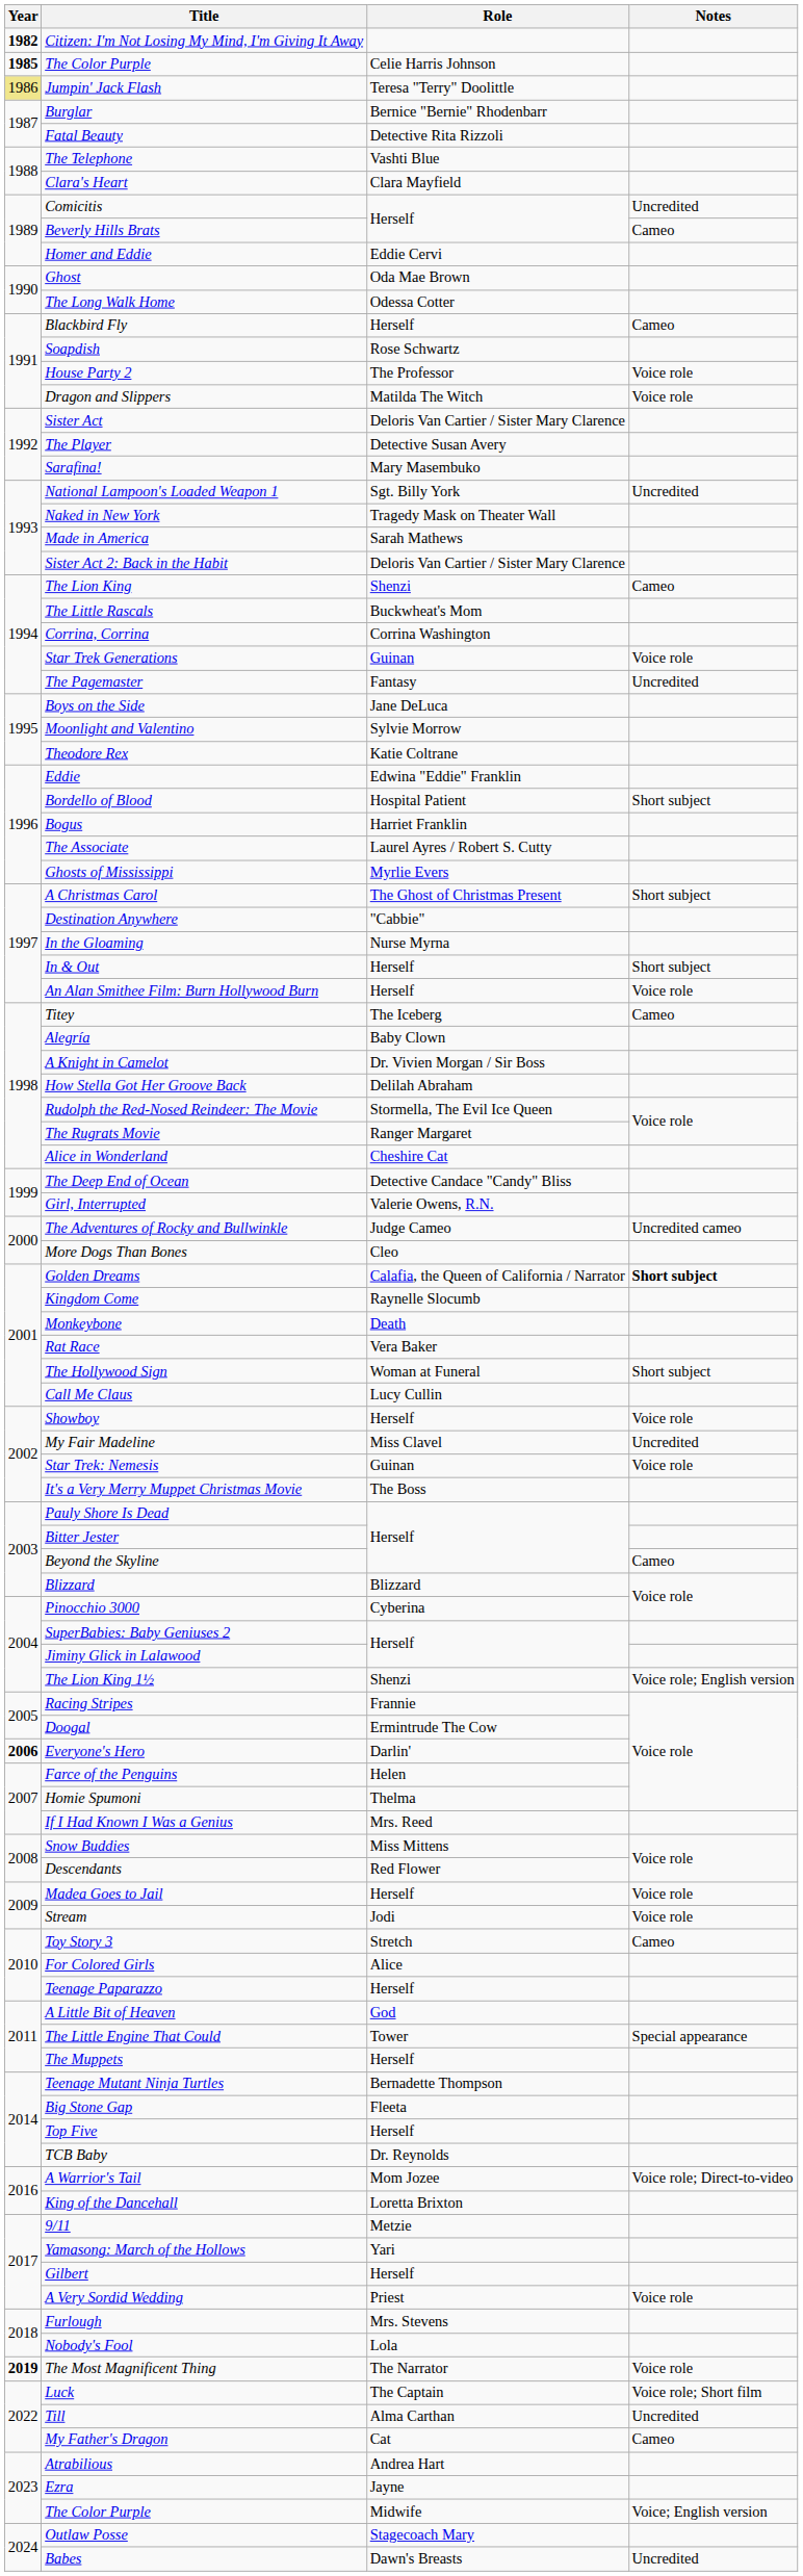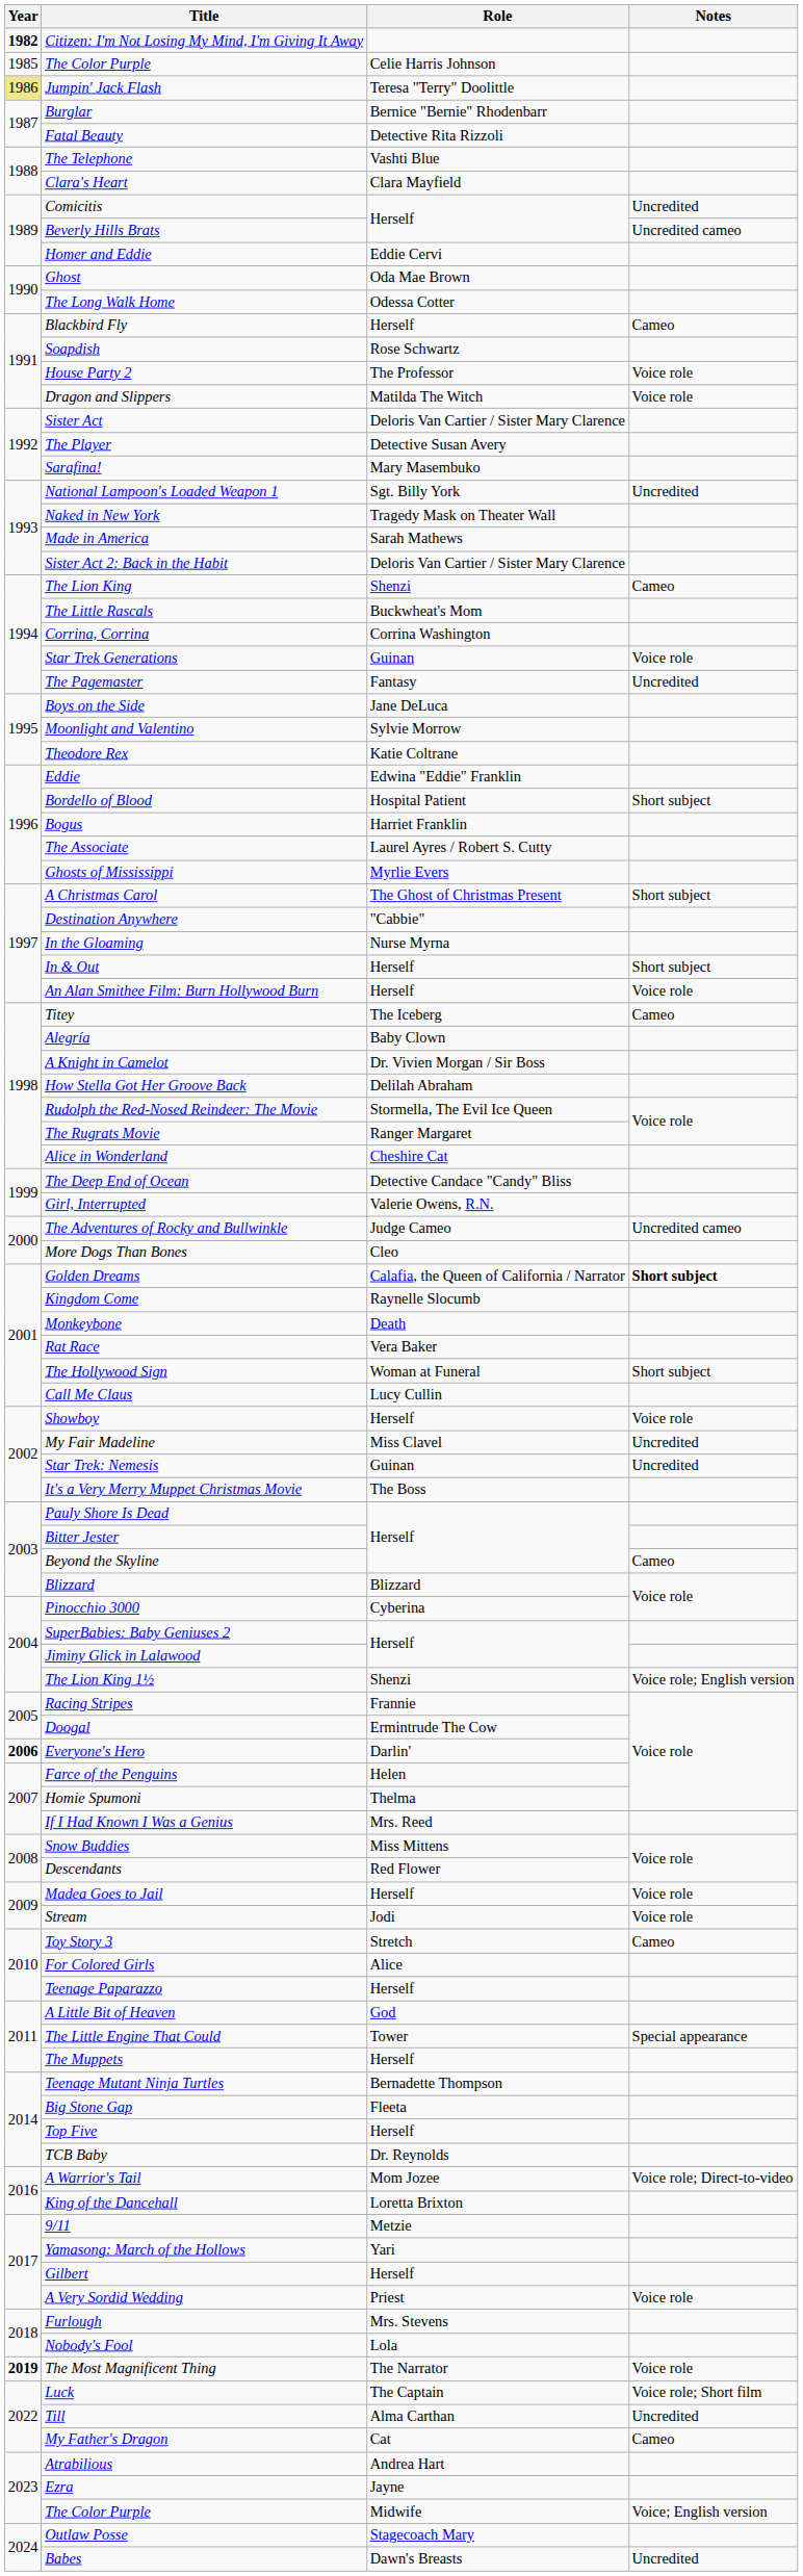 <table class="wikitable sortable">
 <tr>
 <th>Year</th>
 <th>Title</th>
 <th>Role</th>
 <th class="unsortable">Notes</th>
 </tr>
 <tr>
 <td><strong>1982</strong></td>
 <td><em><a href='#'>Citizen: I'm Not Losing My Mind, I'm Giving It Away</a></em></td>
 <td></td>
 <td></td>
 </tr>
 <tr>
-<td><strong>1985</strong></td>
+<td>1985</td>
 <td><em><a href='#'>The Color Purple</a></em></td>
 <td>Celie Harris Johnson</td>
 <td></td>
 </tr>
 <tr>
 <td style="background: khaki;">1986</td>
 <td><em><a href='#'>Jumpin' Jack Flash</a></em></td>
 <td>Teresa "Terry" Doolittle</td>
 <td></td>
 </tr>
 <tr>
 <td rowspan="2">1987</td>
 <td><em><a href='#'>Burglar</a></em></td>
 <td>Bernice "Bernie" Rhodenbarr</td>
 <td></td>
 </tr>
 <tr>
 <td><em><a href='#'>Fatal Beauty</a></em></td>
 <td>Detective Rita Rizzoli</td>
 <td></td>
 </tr>
 <tr>
 <td rowspan="2">1988</td>
 <td><em><a href='#'>The Telephone</a></em></td>
 <td>Vashti Blue</td>
 <td></td>
 </tr>
 <tr>
 <td><em><a href='#'>Clara's Heart</a></em></td>
 <td>Clara Mayfield</td>
 <td></td>
 </tr>
 <tr>
 <td rowspan="3">1989</td>
 <td><em>Comicitis</em></td>
 <td rowspan=2>Herself</td>
 <td>Uncredited</td>
 </tr>
 <tr>
 <td><em><a href='#'>Beverly Hills Brats</a></em></td>
-<td>Cameo</td>
+<td>Uncredited cameo</td>
 </tr>
 <tr>
 <td><em><a href='#'>Homer and Eddie</a></em></td>
 <td>Eddie Cervi</td>
 <td></td>
 </tr>
 <tr>
 <td rowspan="2">1990</td>
 <td><em><a href='#'>Ghost</a></em></td>
 <td>Oda Mae Brown</td>
 <td></td>
 </tr>
 <tr>
 <td><em><a href='#'>The Long Walk Home</a></em></td>
 <td>Odessa Cotter</td>
 <td></td>
 </tr>
 <tr>
 <td rowspan="4">1991</td>
 <td><em>Blackbird Fly</em></td>
 <td>Herself</td>
 <td>Cameo</td>
 </tr>
 <tr>
 <td><em><a href='#'>Soapdish</a></em></td>
 <td>Rose Schwartz</td>
 <td></td>
 </tr>
 <tr>
 <td><em><a href='#'>House Party 2</a></em></td>
 <td>The Professor</td>
 <td>Voice role</td>
 </tr>
 <tr>
 <td><em>Dragon and Slippers</em></td>
 <td>Matilda The Witch</td>
 <td>Voice role</td>
 </tr>
 <tr>
 <td rowspan="3">1992</td>
 <td><em><a href='#'>Sister Act</a></em></td>
 <td>Deloris Van Cartier / Sister Mary Clarence</td>
 <td></td>
 </tr>
 <tr>
 <td><em><a href='#'>The Player</a></em></td>
 <td>Detective Susan Avery</td>
 <td></td>
 </tr>
 <tr>
 <td><em><a href='#'>Sarafina!</a></em></td>
 <td>Mary Masembuko</td>
 <td></td>
 </tr>
 <tr>
 <td rowspan="4">1993</td>
 <td><em><a href='#'>National Lampoon's Loaded Weapon 1</a></em></td>
 <td>Sgt. Billy York</td>
 <td>Uncredited</td>
 </tr>
 <tr>
 <td><em><a href='#'>Naked in New York</a></em></td>
 <td>Tragedy Mask on Theater Wall</td>
 <td></td>
 </tr>
 <tr>
 <td><em><a href='#'>Made in America</a></em></td>
 <td>Sarah Mathews</td>
 <td></td>
 </tr>
 <tr>
 <td><em><a href='#'>Sister Act 2: Back in the Habit</a></em></td>
 <td>Deloris Van Cartier / Sister Mary Clarence</td>
 <td></td>
 </tr>
 <tr>
 <td rowspan="5">1994</td>
 <td><em><a href='#'>The Lion King</a></em></td>
 <td><a href='#'>Shenzi</a></td>
 <td>Cameo</td>
 </tr>
 <tr>
 <td><em><a href='#'>The Little Rascals</a></em></td>
 <td>Buckwheat's Mom</td>
 <td></td>
 </tr>
 <tr>
 <td><em><a href='#'>Corrina, Corrina</a></em></td>
 <td>Corrina Washington</td>
 <td></td>
 </tr>
 <tr>
 <td><em><a href='#'>Star Trek Generations</a></em></td>
 <td><a href='#'>Guinan</a></td>
 <td>Voice role</td>
 </tr>
 <tr>
 <td><em><a href='#'>The Pagemaster</a></em></td>
 <td>Fantasy</td>
 <td>Uncredited</td>
 </tr>
 <tr>
 <td rowspan="3">1995</td>
 <td><em><a href='#'>Boys on the Side</a></em></td>
 <td>Jane DeLuca</td>
 <td></td>
 </tr>
 <tr>
 <td><em><a href='#'>Moonlight and Valentino</a></em></td>
 <td>Sylvie Morrow</td>
 <td></td>
 </tr>
 <tr>
 <td><em><a href='#'>Theodore Rex</a></em></td>
 <td>Katie Coltrane</td>
 <td></td>
 </tr>
 <tr>
 <td rowspan="5">1996</td>
 <td><em><a href='#'>Eddie</a></em></td>
 <td>Edwina "Eddie" Franklin</td>
 <td></td>
 </tr>
 <tr>
 <td><em><a href='#'>Bordello of Blood</a></em></td>
 <td>Hospital Patient</td>
 <td>Short subject</td>
 </tr>
 <tr>
 <td><em><a href='#'>Bogus</a></em></td>
 <td>Harriet Franklin</td>
 <td></td>
 </tr>
 <tr>
 <td><em><a href='#'>The Associate</a></em></td>
 <td>Laurel Ayres / Robert S. Cutty</td>
 <td></td>
 </tr>
 <tr>
 <td><em><a href='#'>Ghosts of Mississippi</a></em></td>
 <td><a href='#'>Myrlie Evers</a></td>
 <td></td>
 </tr>
 <tr>
 <td rowspan="5">1997</td>
 <td><em><a href='#'>A Christmas Carol</a></em></td>
 <td><a href='#'>The Ghost of Christmas Present</a></td>
 <td>Short subject</td>
 </tr>
 <tr>
 <td><em><a href='#'>Destination Anywhere</a></em></td>
 <td>"Cabbie"</td>
 <td></td>
 </tr>
 <tr>
 <td><em><a href='#'>In the Gloaming</a></em></td>
 <td>Nurse Myrna</td>
 <td></td>
 </tr>
 <tr>
 <td><em><a href='#'>In & Out</a></em></td>
 <td>Herself</td>
 <td>Short subject</td>
 </tr>
 <tr>
 <td><em><a href='#'>An Alan Smithee Film: Burn Hollywood Burn</a></em></td>
 <td>Herself</td>
 <td>Voice role</td>
 </tr>
 <tr>
 <td rowspan="7">1998</td>
 <td><em>Titey</em></td>
 <td>The Iceberg</td>
 <td>Cameo</td>
 </tr>
 <tr>
 <td><em><a href='#'>Alegría</a></em></td>
 <td>Baby Clown</td>
 <td></td>
 </tr>
 <tr>
 <td><em><a href='#'>A Knight in Camelot</a></em></td>
 <td>Dr. Vivien Morgan / Sir Boss</td>
 <td></td>
 </tr>
 <tr>
 <td><em><a href='#'>How Stella Got Her Groove Back</a></em></td>
 <td>Delilah Abraham</td>
 <td></td>
 </tr>
 <tr>
 <td><em><a href='#'>Rudolph the Red-Nosed Reindeer: The Movie</a></em></td>
 <td>Stormella, The Evil Ice Queen</td>
 <td rowspan="2">Voice role</td>
 </tr>
 <tr>
 <td><em><a href='#'>The Rugrats Movie</a></em></td>
 <td>Ranger Margaret</td>
 </tr>
 <tr>
 <td><em><a href='#'>Alice in Wonderland</a></em></td>
 <td><a href='#'>Cheshire Cat</a></td>
 <td></td>
 </tr>
 <tr>
 <td rowspan="2">1999</td>
 <td><em><a href='#'>The Deep End of Ocean</a></em></td>
 <td>Detective Candace "Candy" Bliss</td>
 <td></td>
 </tr>
 <tr>
 <td><em><a href='#'>Girl, Interrupted</a></em></td>
 <td>Valerie Owens, <a href='#'>R.N.</a></td>
 <td></td>
 </tr>
 <tr>
 <td rowspan="2">2000</td>
 <td><em><a href='#'>The Adventures of Rocky and Bullwinkle</a></em></td>
 <td>Judge Cameo</td>
 <td>Uncredited cameo</td>
 </tr>
 <tr>
 <td><em>More Dogs Than Bones</em></td>
 <td>Cleo</td>
 <td></td>
 </tr>
 <tr>
 <td rowspan="6">2001</td>
 <td><em><a href='#'>Golden Dreams</a></em></td>
 <td><a href='#'>Calafia</a>, the Queen of California / Narrator</td>
 <td><strong>Short subject</strong></td>
 </tr>
 <tr>
 <td><em><a href='#'>Kingdom Come</a></em></td>
 <td>Raynelle Slocumb</td>
 <td></td>
 </tr>
 <tr>
 <td><em><a href='#'>Monkeybone</a></em></td>
 <td><a href='#'>Death</a></td>
 <td></td>
 </tr>
 <tr>
 <td><em><a href='#'>Rat Race</a></em></td>
 <td>Vera Baker</td>
 <td></td>
 </tr>
 <tr>
 <td><em><a href='#'>The Hollywood Sign</a></em></td>
 <td>Woman at Funeral</td>
 <td>Short subject</td>
 </tr>
 <tr>
 <td><em><a href='#'>Call Me Claus</a></em></td>
 <td>Lucy Cullin</td>
 <td></td>
 </tr>
 <tr>
 <td rowspan="4">2002</td>
 <td><em><a href='#'>Showboy</a></em></td>
 <td>Herself</td>
 <td>Voice role</td>
 </tr>
 <tr>
 <td><em>My Fair Madeline</em></td>
 <td>Miss Clavel</td>
 <td>Uncredited</td>
 </tr>
 <tr>
 <td><em><a href='#'>Star Trek: Nemesis</a></em></td>
 <td>Guinan</td>
-<td>Voice role</td>
+<td>Uncredited</td>
 </tr>
 <tr>
 <td><em><a href='#'>It's a Very Merry Muppet Christmas Movie</a></em></td>
 <td>The Boss</td>
 <td></td>
 </tr>
 <tr>
 <td rowspan="4">2003</td>
 <td><em><a href='#'>Pauly Shore Is Dead</a></em></td>
 <td rowspan=3>Herself</td>
 <td></td>
 </tr>
 <tr>
 <td><em><a href='#'>Bitter Jester</a></em></td>
 <td></td>
 </tr>
 <tr>
 <td><em>Beyond the Skyline</em></td>
 <td>Cameo</td>
 </tr>
 <tr>
 <td><em><a href='#'>Blizzard</a></em></td>
 <td>Blizzard</td>
 <td rowspan="2">Voice role</td>
 </tr>
 <tr>
 <td rowspan="4">2004</td>
 <td><em><a href='#'>Pinocchio 3000</a></em></td>
 <td>Cyberina</td>
 </tr>
 <tr>
 <td><em><a href='#'>SuperBabies: Baby Geniuses 2</a></em></td>
 <td rowspan=2>Herself</td>
 <td></td>
 </tr>
 <tr>
 <td><em><a href='#'>Jiminy Glick in Lalawood</a></em></td>
 <td></td>
 </tr>
 <tr>
 <td><em><a href='#'>The Lion King 1½</a></em></td>
 <td>Shenzi</td>
 <td>Voice role; English version</td>
 </tr>
 <tr>
 <td rowspan="2">2005</td>
 <td><em><a href='#'>Racing Stripes</a></em></td>
 <td>Frannie</td>
 <td rowspan="5">Voice role</td>
 </tr>
 <tr>
 <td><em><a href='#'>Doogal</a></em></td>
 <td>Ermintrude The Cow</td>
 </tr>
 <tr>
 <td><strong>2006</strong></td>
 <td><em><a href='#'>Everyone's Hero</a></em></td>
 <td>Darlin'</td>
 </tr>
 <tr>
 <td rowspan="3">2007</td>
 <td><em><a href='#'>Farce of the Penguins</a></em></td>
 <td>Helen</td>
 </tr>
 <tr>
 <td><em>Homie Spumoni</em></td>
 <td>Thelma</td>
 </tr>
 <tr>
 <td><em><a href='#'>If I Had Known I Was a Genius</a></em></td>
 <td>Mrs. Reed</td>
 <td></td>
 </tr>
 <tr>
 <td rowspan="2">2008</td>
 <td><em><a href='#'>Snow Buddies</a></em></td>
 <td>Miss Mittens</td>
 <td rowspan=2>Voice role</td>
 </tr>
 <tr>
 <td><em>Descendants</em></td>
 <td>Red Flower</td>
 </tr>
 <tr>
 <td rowspan="2">2009</td>
 <td><em><a href='#'>Madea Goes to Jail</a></em></td>
 <td>Herself</td>
 <td>Voice role</td>
 </tr>
 <tr>
 <td><em>Stream</em></td>
 <td>Jodi</td>
 <td>Voice role</td>
 </tr>
 <tr>
 <td rowspan="3">2010</td>
 <td><em><a href='#'>Toy Story 3</a></em></td>
 <td>Stretch</td>
 <td>Cameo</td>
 </tr>
 <tr>
 <td><em><a href='#'>For Colored Girls</a></em></td>
 <td>Alice</td>
 <td></td>
 </tr>
 <tr>
 <td><em><a href='#'>Teenage Paparazzo</a></em></td>
 <td>Herself</td>
 <td></td>
 </tr>
 <tr>
 <td rowspan="3">2011</td>
 <td><em><a href='#'>A Little Bit of Heaven</a></em></td>
 <td><a href='#'>God</a></td>
 <td></td>
 </tr>
 <tr>
 <td><em><a href='#'>The Little Engine That Could</a></em></td>
 <td>Tower</td>
 <td>Special appearance</td>
 </tr>
 <tr>
 <td><em><a href='#'>The Muppets</a></em></td>
 <td>Herself</td>
 <td></td>
 </tr>
 <tr>
 <td rowspan="4">2014</td>
 <td><em><a href='#'>Teenage Mutant Ninja Turtles</a></em></td>
 <td>Bernadette Thompson</td>
 <td></td>
 </tr>
 <tr>
 <td><em><a href='#'>Big Stone Gap</a></em></td>
 <td>Fleeta</td>
 <td></td>
 </tr>
 <tr>
 <td><em><a href='#'>Top Five</a></em></td>
 <td>Herself</td>
 <td></td>
 </tr>
 <tr>
 <td><em>TCB Baby</em></td>
 <td>Dr. Reynolds</td>
 <td></td>
 </tr>
 <tr>
 <td rowspan="2">2016</td>
 <td><em><a href='#'>A Warrior's Tail</a></em></td>
 <td>Mom Jozee</td>
 <td>Voice role; Direct-to-video</td>
 </tr>
 <tr>
 <td><em><a href='#'>King of the Dancehall</a></em></td>
 <td>Loretta Brixton</td>
 <td></td>
 </tr>
 <tr>
 <td rowspan="4">2017</td>
 <td><em><a href='#'>9/11</a></em></td>
 <td>Metzie</td>
 <td></td>
 </tr>
 <tr>
 <td><em><a href='#'>Yamasong: March of the Hollows</a></em></td>
 <td>Yari</td>
 <td></td>
 </tr>
 <tr>
 <td><em><a href='#'>Gilbert</a></em></td>
 <td>Herself</td>
 <td></td>
 </tr>
 <tr>
 <td><em><a href='#'>A Very Sordid Wedding</a></em></td>
 <td>Priest</td>
 <td>Voice role</td>
 </tr>
 <tr>
 <td rowspan="2">2018</td>
 <td><em><a href='#'>Furlough</a></em></td>
 <td>Mrs. Stevens</td>
 <td></td>
 </tr>
 <tr>
 <td><em><a href='#'>Nobody's Fool</a></em></td>
 <td>Lola</td>
 <td></td>
 </tr>
 <tr>
 <td><strong>2019</strong></td>
 <td><em>The Most Magnificent Thing</em></td>
 <td>The Narrator</td>
 <td>Voice role</td>
 </tr>
 <tr>
 <td rowspan="3">2022</td>
 <td><em><a href='#'>Luck</a></em></td>
 <td>The Captain</td>
 <td>Voice role; Short film</td>
 </tr>
 <tr>
 <td><em><a href='#'>Till</a></em></td>
 <td>Alma Carthan</td>
 <td>Uncredited</td>
 </tr>
 <tr>
 <td><em><a href='#'>My Father's Dragon</a></em></td>
 <td>Cat</td>
 <td>Cameo</td>
 </tr>
 <tr>
 <td rowspan="3">2023</td>
 <td><em><a href='#'>Atrabilious</a></em></td>
 <td>Andrea Hart</td>
 <td></td>
 </tr>
 <tr>
 <td><em><a href='#'>Ezra</a></em></td>
 <td>Jayne</td>
 <td></td>
 </tr>
 <tr>
 <td><em><a href='#'>The Color Purple</a></em></td>
 <td>Midwife</td>
 <td>Voice; English version</td>
 </tr>
 <tr>
 <td rowspan="2">2024</td>
 <td><em><a href='#'>Outlaw Posse</a></em></td>
 <td><a href='#'>Stagecoach Mary</a></td>
 <td></td>
 </tr>
 <tr>
 <td><em><a href='#'>Babes</a></em></td>
 <td>Dawn's Breasts</td>
 <td>Uncredited</td>
 </tr>
 </table>
